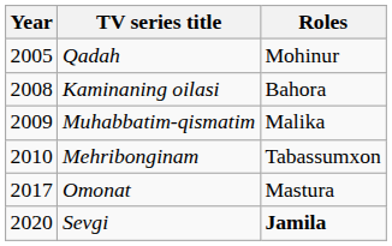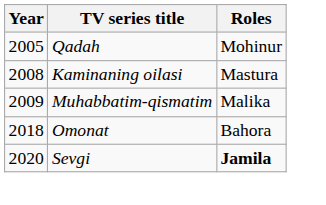 <table class="wikitable sortable">
 <tr>
 <th>Year</th>
 <th>TV series title</th>
 <th>Roles</th>
 </tr>
 <tr>
 <td>2005</td>
 <td><em>Qadah</em></td>
 <td>Mohinur</td>
 </tr>
 <tr>
 <td>2008</td>
 <td><em>Kaminaning oilasi</em></td>
-<td>Bahora</td>
+<td>Mastura</td>
 </tr>
 <tr>
 <td>2009</td>
 <td><em>Muhabbatim-qismatim</em></td>
 <td>Malika</td>
 </tr>
 <tr>
-<td>2010</td>
-<td><em>Mehribonginam</em></td>
-<td>Tabassumxon</td>
-</tr>
-<tr>
-<td>2017</td>
+<td>2018</td>
 <td><em>Omonat</em></td>
-<td>Mastura</td>
+<td>Bahora</td>
 </tr>
 <tr>
 <td>2020</td>
 <td><em>Sevgi</em></td>
 <td><strong>Jamila</strong></td>
 </tr>
 </table>
